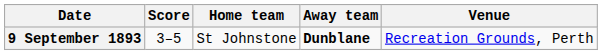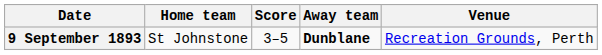 <table class="wikitable football-result-list" style="max-width: 80em; text-align: center">
 <tr>
 <th scope="col">Date</th>
+<th scope="col">Home team</th>
 <th scope="col">Score</th>
-<th scope="col">Home team</th>
 <th scope="col">Away team</th>
 <th scope="col">Venue</th>
 </tr>
 <tr>
 <th scope="row">9 September 1893</th>
+<td align=right>St Johnstone</td>
 <td>3–5</td>
-<td align=right>St Johnstone</td>
 <td align=left><strong>Dunblane</strong></td>
 <td align=left><a href='#'>Recreation Grounds</a>, Perth</td>
 </tr>
 </table>
